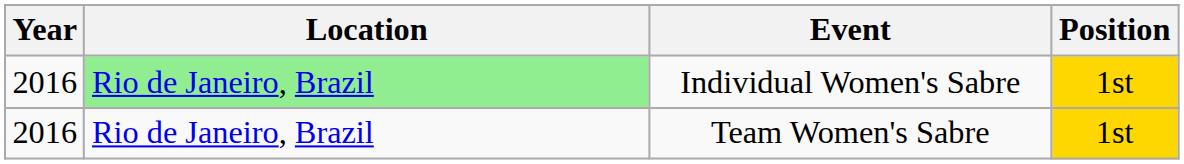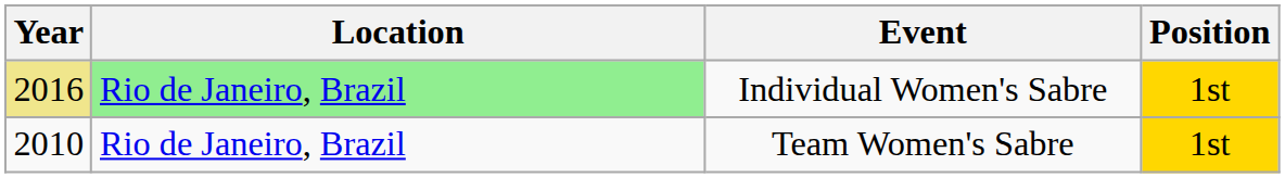 <table class="wikitable" style="text-align:center;">
 <tr>
 <th>Year</th>
 <th style="width:17em">Location</th>
 <th style="width:12em">Event</th>
 <th>Position</th>
 </tr>
 <tr>
-<td>2016</td>
+<td style="background: khaki;">2016</td>
 <td rowspan="1" align="left" style="background: lightgreen;"> <a href='#'>Rio de Janeiro</a>, <a href='#'>Brazil</a></td>
 <td>Individual Women's Sabre</td>
 <td bgcolor="gold">1st</td>
 </tr>
 <tr>
-<td>2016</td>
+<td>2010</td>
 <td rowspan="1" align="left"> <a href='#'>Rio de Janeiro</a>, <a href='#'>Brazil</a></td>
 <td>Team Women's Sabre</td>
 <td bgcolor="gold">1st</td>
 </tr>
 </table>
